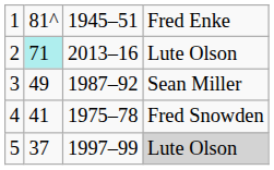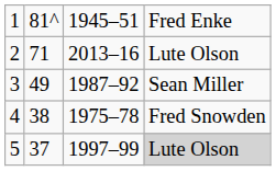 <table class="wikitable">
 <tr>
 <td>1</td>
 <td>81^</td>
 <td>1945–51</td>
 <td>Fred Enke</td>
 </tr>
 <tr>
 <td>2</td>
-<td style="background: paleturquoise;">71</td>
+<td>71</td>
 <td>2013–16</td>
 <td>Lute Olson</td>
 </tr>
 <tr>
 <td>3</td>
 <td>49</td>
 <td>1987–92</td>
 <td>Sean Miller</td>
 </tr>
 <tr>
 <td>4</td>
-<td>41</td>
+<td>38</td>
 <td>1975–78</td>
 <td>Fred Snowden</td>
 </tr>
 <tr>
 <td>5</td>
 <td>37</td>
 <td>1997–99</td>
 <td style="background: lightgrey;">Lute Olson</td>
 </tr>
 </table>
